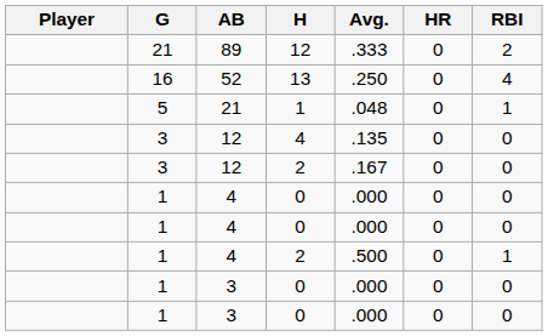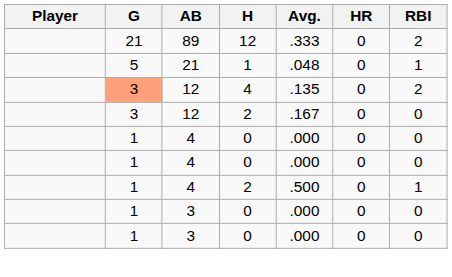 <table class="wikitable sortable">
 <tr>
 <th bgcolor="#DDDDFF" width="16%">Player</th>
 <th bgcolor="#DDDDFF" width="9%">G</th>
 <th bgcolor="#DDDDFF" width="9%">AB</th>
 <th bgcolor="#DDDDFF" width="9%">H</th>
 <th bgcolor="#DDDDFF" width="9%">Avg.</th>
 <th bgcolor="#DDDDFF" width="9%">HR</th>
 <th bgcolor="#DDDDFF" width="9%">RBI</th>
 </tr>
 <tr align="center">
 <td></td>
 <td>21</td>
 <td>89</td>
 <td>12</td>
 <td>.333</td>
 <td>0</td>
 <td>2</td>
 </tr>
 <tr align="center">
 <td></td>
-<td>16</td>
-<td>52</td>
-<td>13</td>
-<td>.250</td>
-<td>0</td>
-<td>4</td>
-</tr>
-<tr align="center">
-<td></td>
 <td>5</td>
 <td>21</td>
 <td>1</td>
 <td>.048</td>
 <td>0</td>
 <td>1</td>
 </tr>
 <tr align="center">
 <td></td>
-<td>3</td>
+<td style="background: lightsalmon;">3</td>
 <td>12</td>
 <td>4</td>
 <td>.135</td>
 <td>0</td>
-<td>0</td>
+<td>2</td>
 </tr>
 <tr align="center">
 <td></td>
 <td>3</td>
 <td>12</td>
 <td>2</td>
 <td>.167</td>
 <td>0</td>
 <td>0</td>
 </tr>
 <tr align="center">
 <td></td>
 <td>1</td>
 <td>4</td>
 <td>0</td>
 <td>.000</td>
 <td>0</td>
 <td>0</td>
 </tr>
 <tr align="center">
 <td></td>
 <td>1</td>
 <td>4</td>
 <td>0</td>
 <td>.000</td>
 <td>0</td>
 <td>0</td>
 </tr>
 <tr align="center">
 <td></td>
 <td>1</td>
 <td>4</td>
 <td>2</td>
 <td>.500</td>
 <td>0</td>
 <td>1</td>
 </tr>
 <tr align="center">
 <td></td>
 <td>1</td>
 <td>3</td>
 <td>0</td>
 <td>.000</td>
 <td>0</td>
 <td>0</td>
 </tr>
 <tr align="center">
 <td></td>
 <td>1</td>
 <td>3</td>
 <td>0</td>
 <td>.000</td>
 <td>0</td>
 <td>0</td>
 </tr>
 </table>
